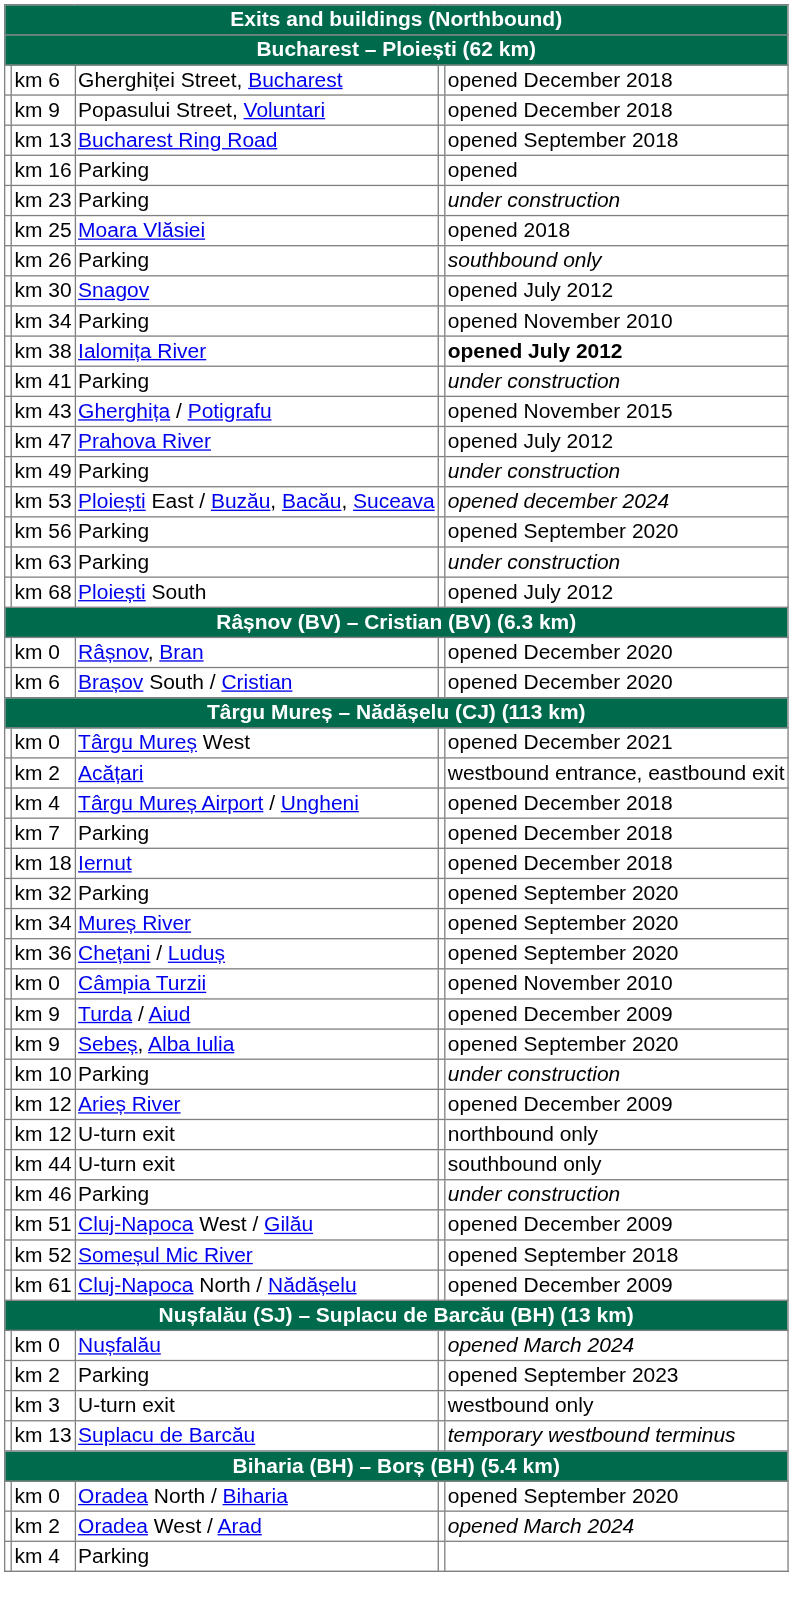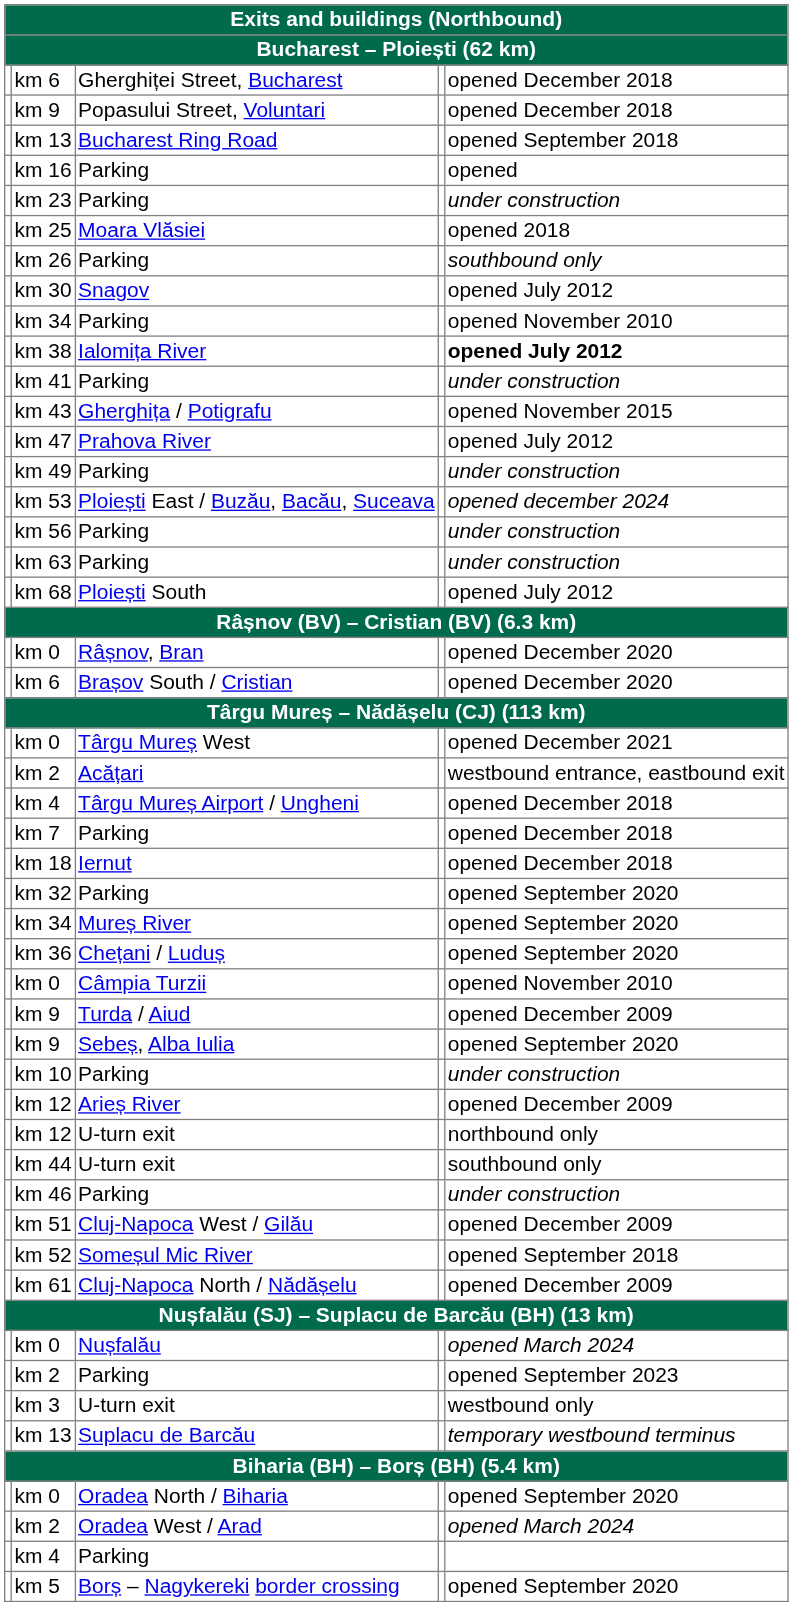 <table border="1" cellspacing="0" cellpadding="2" style="border-collapse:collapse;">
 <tr>
 <td colspan="5" style="color:#ffffff;background-color:#006a4d; text-align: center;"><strong>Exits and buildings (Northbound)</strong></td>
 </tr>
 <tr>
 <td colspan="5" style="color:#ffffff;background-color:#006a4d; text-align: center;"><strong>Bucharest – Ploiești (62 km)</strong></td>
 </tr>
 <tr>
 <td></td>
 <td>km 6</td>
 <td>Gherghiței Street, <a href='#'>Bucharest</a></td>
 <td></td>
 <td>opened December 2018</td>
 </tr>
 <tr>
 <td></td>
 <td>km 9</td>
 <td>Popasului Street, <a href='#'>Voluntari</a></td>
 <td></td>
 <td>opened December 2018</td>
 </tr>
 <tr>
 <td></td>
 <td>km 13</td>
 <td><a href='#'>Bucharest Ring Road</a></td>
 <td></td>
 <td>opened September 2018</td>
 </tr>
 <tr>
 <td></td>
 <td>km 16</td>
 <td>Parking</td>
 <td></td>
 <td>opened</td>
 </tr>
 <tr>
 <td></td>
 <td>km 23</td>
 <td>Parking</td>
 <td></td>
 <td><em>under construction</em></td>
 </tr>
 <tr>
 <td></td>
 <td>km 25</td>
 <td><a href='#'>Moara Vlăsiei</a></td>
 <td></td>
 <td>opened 2018</td>
 </tr>
 <tr>
 <td></td>
 <td>km 26</td>
 <td>Parking</td>
 <td></td>
 <td><em>southbound only</em></td>
 </tr>
 <tr>
 <td></td>
 <td>km 30</td>
 <td><a href='#'>Snagov</a></td>
 <td></td>
 <td>opened July 2012</td>
 </tr>
 <tr>
 <td></td>
 <td>km 34</td>
 <td>Parking</td>
 <td></td>
 <td>opened November 2010</td>
 </tr>
 <tr>
 <td></td>
 <td>km 38</td>
 <td><a href='#'>Ialomița River</a></td>
 <td></td>
 <td><strong>opened July 2012</strong></td>
 </tr>
 <tr>
 <td></td>
 <td>km 41</td>
 <td>Parking</td>
 <td></td>
 <td><em>under construction</em></td>
 </tr>
 <tr>
 <td></td>
 <td>km 43</td>
 <td><a href='#'>Gherghița</a> / <a href='#'>Potigrafu</a></td>
 <td></td>
 <td>opened November 2015</td>
 </tr>
 <tr>
 <td></td>
 <td>km 47</td>
 <td><a href='#'>Prahova River</a></td>
 <td></td>
 <td>opened July 2012</td>
 </tr>
 <tr>
 <td></td>
 <td>km 49</td>
 <td>Parking</td>
 <td></td>
 <td><em>under construction</em></td>
 </tr>
 <tr>
 <td></td>
 <td>km 53</td>
 <td><a href='#'>Ploiești</a> East / <a href='#'>Buzău</a>, <a href='#'>Bacău</a>, <a href='#'>Suceava</a></td>
 <td></td>
 <td><em>opened december 2024</em></td>
 </tr>
 <tr>
 <td></td>
 <td>km 56</td>
 <td>Parking</td>
 <td></td>
-<td>opened September 2020</td>
+<td><em>under construction</em></td>
 </tr>
 <tr>
 <td></td>
 <td>km 63</td>
 <td>Parking</td>
 <td></td>
 <td><em>under construction</em></td>
 </tr>
 <tr>
 <td></td>
 <td>km 68</td>
 <td><a href='#'>Ploiești</a> South</td>
 <td></td>
 <td>opened July 2012</td>
 </tr>
 <tr>
 <td colspan="5" style="color:#ffffff;background-color:#006a4d; text-align: center;"><strong>Râșnov (BV) – Cristian (BV) (6.3 km)</strong></td>
 </tr>
 <tr>
 <td></td>
 <td>km 0</td>
 <td><a href='#'>Râșnov</a>, <a href='#'>Bran</a></td>
 <td></td>
 <td>opened December 2020</td>
 </tr>
 <tr>
 <td></td>
 <td>km 6</td>
 <td><a href='#'>Brașov</a> South / <a href='#'>Cristian</a></td>
 <td></td>
 <td>opened December 2020</td>
 </tr>
 <tr>
 <td colspan="5" style="color:#ffffff;background-color:#006a4d; text-align: center;"><strong>Târgu Mureș – Nădășelu (CJ) (113 km)</strong></td>
 </tr>
 <tr>
 <td></td>
 <td>km 0</td>
 <td><a href='#'>Târgu Mureș</a> West</td>
 <td></td>
 <td>opened December 2021</td>
 </tr>
 <tr>
 <td></td>
 <td>km 2</td>
 <td><a href='#'>Acățari</a></td>
 <td></td>
 <td>westbound entrance, eastbound exit</td>
 </tr>
 <tr>
 <td></td>
 <td>km 4</td>
 <td><a href='#'>Târgu Mureș Airport</a> / <a href='#'>Ungheni</a></td>
 <td></td>
 <td>opened December 2018</td>
 </tr>
 <tr>
 <td></td>
 <td>km 7</td>
 <td>Parking</td>
 <td></td>
 <td>opened December 2018</td>
 </tr>
 <tr>
 <td></td>
 <td>km 18</td>
 <td><a href='#'>Iernut</a></td>
 <td></td>
 <td>opened December 2018</td>
 </tr>
 <tr>
 <td></td>
 <td>km 32</td>
 <td>Parking</td>
 <td></td>
 <td>opened September 2020</td>
 </tr>
 <tr>
 <td></td>
 <td>km 34</td>
 <td><a href='#'>Mureș River</a></td>
 <td></td>
 <td>opened September 2020</td>
 </tr>
 <tr>
 <td></td>
 <td>km 36</td>
 <td><a href='#'>Chețani</a> / <a href='#'>Luduș</a></td>
 <td></td>
 <td>opened September 2020</td>
 </tr>
 <tr>
 <td></td>
 <td>km 0</td>
 <td><a href='#'>Câmpia Turzii</a></td>
 <td></td>
 <td>opened November 2010</td>
 </tr>
 <tr>
 <td></td>
 <td>km 9</td>
 <td><a href='#'>Turda</a> / <a href='#'>Aiud</a></td>
 <td></td>
 <td>opened December 2009</td>
 </tr>
 <tr>
 <td></td>
 <td>km 9</td>
 <td><a href='#'>Sebeș</a>, <a href='#'>Alba Iulia</a></td>
 <td></td>
 <td>opened September 2020</td>
 </tr>
 <tr>
 <td></td>
 <td>km 10</td>
 <td>Parking</td>
 <td></td>
 <td><em>under construction</em></td>
 </tr>
 <tr>
 <td></td>
 <td>km 12</td>
 <td><a href='#'>Arieș River</a></td>
 <td></td>
 <td>opened December 2009</td>
 </tr>
 <tr>
 <td></td>
 <td>km 12</td>
 <td>U-turn exit</td>
 <td></td>
 <td>northbound only</td>
 </tr>
 <tr>
 <td></td>
 <td>km 44</td>
 <td>U-turn exit</td>
 <td></td>
 <td>southbound only</td>
 </tr>
 <tr>
 <td></td>
 <td>km 46</td>
 <td>Parking</td>
 <td></td>
 <td><em>under construction</em></td>
 </tr>
 <tr>
 <td></td>
 <td>km 51</td>
 <td><a href='#'>Cluj-Napoca</a> West / <a href='#'>Gilău</a></td>
 <td></td>
 <td>opened December 2009</td>
 </tr>
 <tr>
 <td></td>
 <td>km 52</td>
 <td><a href='#'>Someșul Mic River</a></td>
 <td></td>
 <td>opened September 2018</td>
 </tr>
 <tr>
 <td></td>
 <td>km 61</td>
 <td><a href='#'>Cluj-Napoca</a> North / <a href='#'>Nădășelu</a></td>
 <td> </td>
 <td>opened December 2009</td>
 </tr>
 <tr>
 <td colspan="5" style="color:#ffffff;background-color:#006a4d; text-align: center;"><strong>Nușfalău (SJ) – Suplacu de Barcău (BH) (13 km)</strong></td>
 </tr>
 <tr>
 <td></td>
 <td>km 0</td>
 <td><a href='#'>Nușfalău</a></td>
 <td></td>
 <td><em>opened March 2024</em></td>
 </tr>
 <tr>
 <td></td>
 <td>km 2</td>
 <td>Parking</td>
 <td></td>
 <td>opened September 2023</td>
 </tr>
 <tr>
 <td></td>
 <td>km 3</td>
 <td>U-turn exit</td>
 <td></td>
 <td>westbound only</td>
 </tr>
 <tr>
 <td></td>
 <td>km 13</td>
 <td><a href='#'>Suplacu de Barcău</a></td>
 <td></td>
 <td><em>temporary westbound terminus</em></td>
 </tr>
 <tr>
 <td colspan="5" style="color:#ffffff;background-color:#006a4d; text-align: center;"><strong>Biharia (BH) – Borș (BH) (5.4 km)</strong></td>
 </tr>
 <tr>
 <td></td>
 <td>km 0</td>
 <td><a href='#'>Oradea</a> North / <a href='#'>Biharia</a></td>
 <td></td>
 <td>opened September 2020</td>
 </tr>
 <tr>
 <td></td>
 <td>km 2</td>
 <td><a href='#'>Oradea</a> West / <a href='#'>Arad</a></td>
 <th></th>
 <td><em>opened March 2024</em></td>
 </tr>
 <tr>
 <td></td>
 <td>km 4</td>
 <td>Parking</td>
 <td></td>
 <td></td>
 </tr>
 <tr>
+<td></td>
+<td>km 5</td>
+<td><a href='#'>Borș</a> – <a href='#'>Nagykereki</a> <a href='#'>border crossing</a></td>
+<td></td>
+<td>opened September 2020</td>
+</tr>
+<tr>
 </tr>
 </table>
